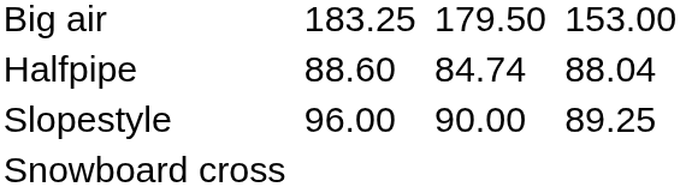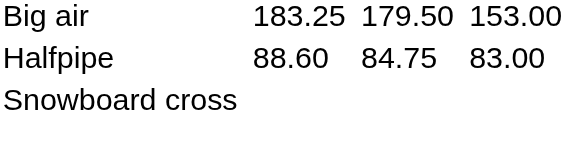 <table>
 <tr>
 <td>Big air<br></td>
 <td></td>
 <td>183.25</td>
 <td></td>
 <td>179.50</td>
 <td></td>
 <td>153.00</td>
 </tr>
 <tr>
 <td>Halfpipe<br></td>
 <td></td>
 <td>88.60</td>
 <td></td>
-<td>84.74</td>
+<td>84.75</td>
 <td></td>
-<td>88.04</td>
-</tr>
-<tr>
-<td>Slopestyle<br></td>
-<td></td>
-<td>96.00</td>
-<td></td>
-<td>90.00</td>
-<td></td>
-<td>89.25</td>
+<td>83.00</td>
 </tr>
 <tr>
 <td>Snowboard cross<br></td>
 <td colspan=2></td>
 <td colspan=2></td>
 <td colspan=2></td>
 </tr>
 </table>
